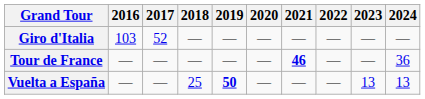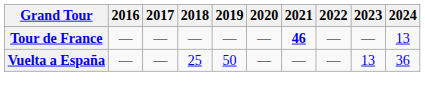 <table class="wikitable plainrowheaders">
 <tr>
 <th scope="col"><a href='#'>Grand Tour</a></th>
 <th scope="col">2016</th>
 <th scope="col">2017</th>
 <th scope="col">2018</th>
 <th scope="col">2019</th>
 <th scope="col">2020</th>
 <th scope="col">2021</th>
 <th scope="col">2022</th>
 <th scope="col">2023</th>
 <th scope="col">2024</th>
 </tr>
 <tr style="text-align:center;">
-<th scope="row"> <a href='#'>Giro d'Italia</a></th>
-<td><a href='#'>103</a></td>
-<td><a href='#'>52</a></td>
-<td>—</td>
-<td>—</td>
-<td>—</td>
-<td>—</td>
-<td>—</td>
-<td>—</td>
-<td>—</td>
-</tr>
-<tr style="text-align:center;">
 <th scope="row"> <a href='#'>Tour de France</a></th>
 <td>—</td>
 <td>—</td>
 <td>—</td>
 <td>—</td>
 <td>—</td>
 <td><strong><a href='#'>46</a></strong></td>
 <td>—</td>
 <td>—</td>
-<td><a href='#'>36</a></td>
+<td><a href='#'>13</a></td>
 </tr>
 <tr style="text-align:center;">
 <th scope="row"> <a href='#'>Vuelta a España</a></th>
 <td>—</td>
 <td>—</td>
 <td><a href='#'>25</a></td>
-<td><strong><a href='#'>50</a></strong></td>
+<td><a href='#'>50</a></td>
 <td>—</td>
 <td>—</td>
 <td>—</td>
 <td><a href='#'>13</a></td>
-<td><a href='#'>13</a></td>
+<td><a href='#'>36</a></td>
 </tr>
 </table>
